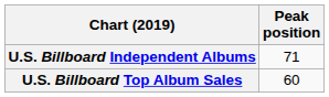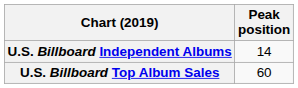 <table class="wikitable sortable plainrowheaders" style="text-align:center">
 <tr>
 <th scope="col">Chart (2019)</th>
 <th scope="col">Peak<br> position</th>
 </tr>
 <tr>
 <th scope="row">U.S. <em>Billboard</em> <a href='#'>Independent Albums</a></th>
-<td>71</td>
+<td>14</td>
 </tr>
 <tr>
 <th scope="row">U.S. <em>Billboard</em> <a href='#'>Top Album Sales</a></th>
 <td>60</td>
 </tr>
 </table>
